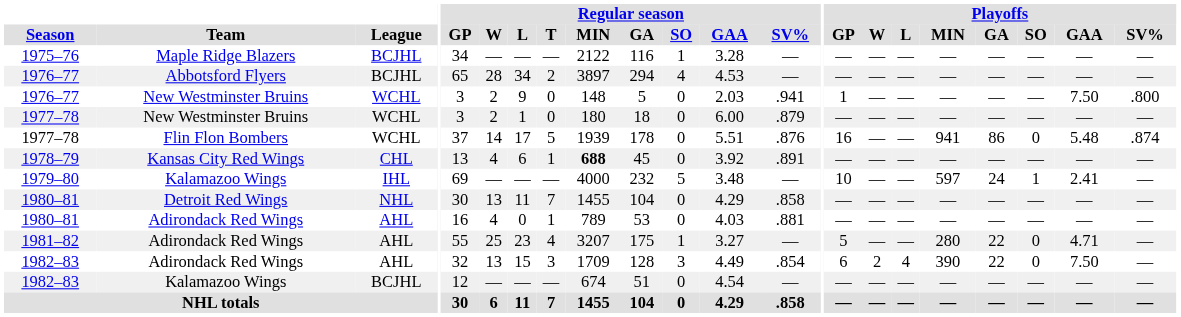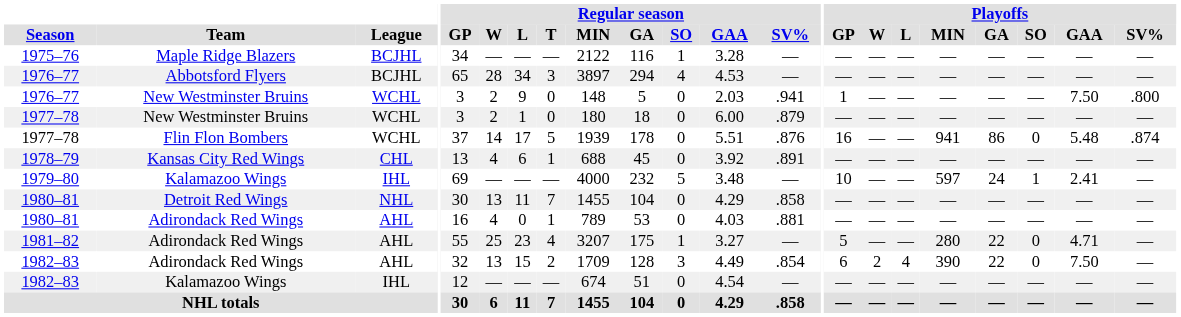 <table border="0" cellpadding="1" cellspacing="0" style="width:90%; text-align:center;">
 <tr bgcolor="#e0e0e0">
 <th colspan="3" bgcolor="#ffffff"></th>
 <th rowspan="99" bgcolor="#ffffff"></th>
 <th colspan="9" bgcolor="#e0e0e0"><a href='#'>Regular season</a></th>
 <th rowspan="99" bgcolor="#ffffff"></th>
 <th colspan="8" bgcolor="#e0e0e0"><a href='#'>Playoffs</a></th>
 </tr>
 <tr bgcolor="#e0e0e0">
 <th><a href='#'>Season</a></th>
 <th>Team</th>
 <th>League</th>
 <th>GP</th>
 <th>W</th>
 <th>L</th>
 <th>T</th>
 <th>MIN</th>
 <th>GA</th>
 <th><a href='#'>SO</a></th>
 <th><a href='#'>GAA</a></th>
 <th><a href='#'>SV%</a></th>
 <th>GP</th>
 <th>W</th>
 <th>L</th>
 <th>MIN</th>
 <th>GA</th>
 <th>SO</th>
 <th>GAA</th>
 <th>SV%</th>
 </tr>
 <tr>
 <td><a href='#'>1975–76</a></td>
 <td><a href='#'>Maple Ridge Blazers</a></td>
 <td><a href='#'>BCJHL</a></td>
 <td>34</td>
 <td>—</td>
 <td>—</td>
 <td>—</td>
 <td>2122</td>
 <td>116</td>
 <td>1</td>
 <td>3.28</td>
 <td>—</td>
 <td>—</td>
 <td>—</td>
 <td>—</td>
 <td>—</td>
 <td>—</td>
 <td>—</td>
 <td>—</td>
 <td>—</td>
 </tr>
 <tr bgcolor="#f0f0f0">
 <td><a href='#'>1976–77</a></td>
 <td><a href='#'>Abbotsford Flyers</a></td>
 <td>BCJHL</td>
 <td>65</td>
 <td>28</td>
 <td>34</td>
-<td>2</td>
+<td>3</td>
 <td>3897</td>
 <td>294</td>
 <td>4</td>
 <td>4.53</td>
 <td>—</td>
 <td>—</td>
 <td>—</td>
 <td>—</td>
 <td>—</td>
 <td>—</td>
 <td>—</td>
 <td>—</td>
 <td>—</td>
 </tr>
 <tr>
 <td><a href='#'>1976–77</a></td>
 <td><a href='#'>New Westminster Bruins</a></td>
 <td><a href='#'>WCHL</a></td>
 <td>3</td>
 <td>2</td>
 <td>9</td>
 <td>0</td>
 <td>148</td>
 <td>5</td>
 <td>0</td>
 <td>2.03</td>
 <td>.941</td>
 <td>1</td>
 <td>—</td>
 <td>—</td>
 <td>—</td>
 <td>—</td>
 <td>—</td>
 <td>7.50</td>
 <td>.800</td>
 </tr>
 <tr bgcolor="#f0f0f0">
 <td><a href='#'>1977–78</a></td>
 <td>New Westminster Bruins</td>
 <td>WCHL</td>
 <td>3</td>
 <td>2</td>
 <td>1</td>
 <td>0</td>
 <td>180</td>
 <td>18</td>
 <td>0</td>
 <td>6.00</td>
 <td>.879</td>
 <td>—</td>
 <td>—</td>
 <td>—</td>
 <td>—</td>
 <td>—</td>
 <td>—</td>
 <td>—</td>
 <td>—</td>
 </tr>
 <tr>
 <td>1977–78</td>
 <td><a href='#'>Flin Flon Bombers</a></td>
 <td>WCHL</td>
 <td>37</td>
 <td>14</td>
 <td>17</td>
 <td>5</td>
 <td>1939</td>
 <td>178</td>
 <td>0</td>
 <td>5.51</td>
 <td>.876</td>
 <td>16</td>
 <td>—</td>
 <td>—</td>
 <td>941</td>
 <td>86</td>
 <td>0</td>
 <td>5.48</td>
 <td>.874</td>
 </tr>
 <tr bgcolor="#f0f0f0">
 <td><a href='#'>1978–79</a></td>
 <td><a href='#'>Kansas City Red Wings</a></td>
 <td><a href='#'>CHL</a></td>
 <td>13</td>
 <td>4</td>
 <td>6</td>
 <td>1</td>
-<td><strong>688</strong></td>
+<td>688</td>
 <td>45</td>
 <td>0</td>
 <td>3.92</td>
 <td>.891</td>
 <td>—</td>
 <td>—</td>
 <td>—</td>
 <td>—</td>
 <td>—</td>
 <td>—</td>
 <td>—</td>
 <td>—</td>
 </tr>
 <tr>
 <td><a href='#'>1979–80</a></td>
 <td><a href='#'>Kalamazoo Wings</a></td>
 <td><a href='#'>IHL</a></td>
 <td>69</td>
 <td>—</td>
 <td>—</td>
 <td>—</td>
 <td>4000</td>
 <td>232</td>
 <td>5</td>
 <td>3.48</td>
 <td>—</td>
 <td>10</td>
 <td>—</td>
 <td>—</td>
 <td>597</td>
 <td>24</td>
 <td>1</td>
 <td>2.41</td>
 <td>—</td>
 </tr>
 <tr bgcolor="#f0f0f0">
 <td><a href='#'>1980–81</a></td>
 <td><a href='#'>Detroit Red Wings</a></td>
 <td><a href='#'>NHL</a></td>
 <td>30</td>
 <td>13</td>
 <td>11</td>
 <td>7</td>
 <td>1455</td>
 <td>104</td>
 <td>0</td>
 <td>4.29</td>
 <td>.858</td>
 <td>—</td>
 <td>—</td>
 <td>—</td>
 <td>—</td>
 <td>—</td>
 <td>—</td>
 <td>—</td>
 <td>—</td>
 </tr>
 <tr>
 <td><a href='#'>1980–81</a></td>
 <td><a href='#'>Adirondack Red Wings</a></td>
 <td><a href='#'>AHL</a></td>
 <td>16</td>
 <td>4</td>
 <td>0</td>
 <td>1</td>
 <td>789</td>
 <td>53</td>
 <td>0</td>
 <td>4.03</td>
 <td>.881</td>
 <td>—</td>
 <td>—</td>
 <td>—</td>
 <td>—</td>
 <td>—</td>
 <td>—</td>
 <td>—</td>
 <td>—</td>
 </tr>
 <tr bgcolor="#f0f0f0">
 <td><a href='#'>1981–82</a></td>
 <td>Adirondack Red Wings</td>
 <td>AHL</td>
 <td>55</td>
 <td>25</td>
 <td>23</td>
 <td>4</td>
 <td>3207</td>
 <td>175</td>
 <td>1</td>
 <td>3.27</td>
 <td>—</td>
 <td>5</td>
 <td>—</td>
 <td>—</td>
 <td>280</td>
 <td>22</td>
 <td>0</td>
 <td>4.71</td>
 <td>—</td>
 </tr>
 <tr>
 <td><a href='#'>1982–83</a></td>
 <td>Adirondack Red Wings</td>
 <td>AHL</td>
 <td>32</td>
 <td>13</td>
 <td>15</td>
-<td>3</td>
+<td>2</td>
 <td>1709</td>
 <td>128</td>
 <td>3</td>
 <td>4.49</td>
 <td>.854</td>
 <td>6</td>
 <td>2</td>
 <td>4</td>
 <td>390</td>
 <td>22</td>
 <td>0</td>
 <td>7.50</td>
 <td>—</td>
 </tr>
 <tr bgcolor="#f0f0f0">
 <td><a href='#'>1982–83</a></td>
 <td>Kalamazoo Wings</td>
-<td>BCJHL</td>
+<td>IHL</td>
 <td>12</td>
 <td>—</td>
 <td>—</td>
 <td>—</td>
 <td>674</td>
 <td>51</td>
 <td>0</td>
 <td>4.54</td>
 <td>—</td>
 <td>—</td>
 <td>—</td>
 <td>—</td>
 <td>—</td>
 <td>—</td>
 <td>—</td>
 <td>—</td>
 <td>—</td>
 </tr>
 <tr bgcolor="#e0e0e0">
 <th colspan=3>NHL totals</th>
 <th>30</th>
 <th>6</th>
 <th>11</th>
 <th>7</th>
 <th>1455</th>
 <th>104</th>
 <th>0</th>
 <th>4.29</th>
 <th>.858</th>
 <th>—</th>
 <th>—</th>
 <th>—</th>
 <th>—</th>
 <th>—</th>
 <th>—</th>
 <th>—</th>
 <th>—</th>
 </tr>
 </table>
